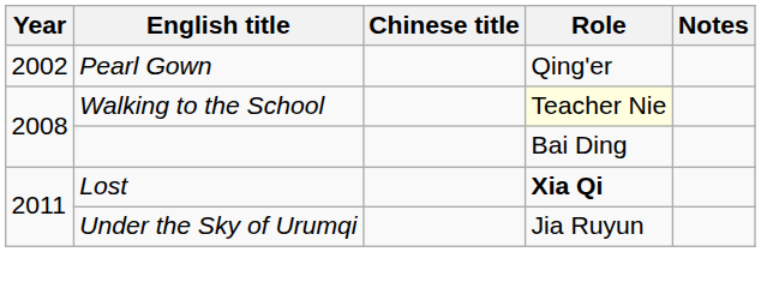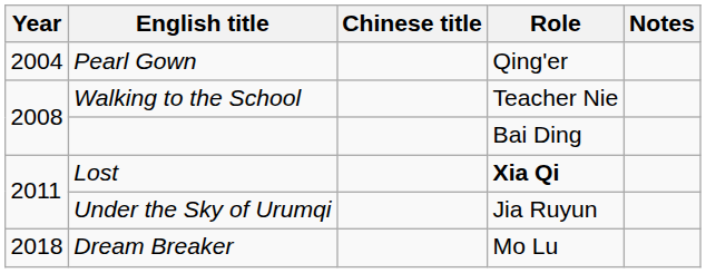 <table class="wikitable">
 <tr>
 <th>Year</th>
 <th>English title</th>
 <th>Chinese title</th>
 <th>Role</th>
 <th>Notes</th>
 </tr>
 <tr>
-<td>2002</td>
+<td>2004</td>
 <td><em>Pearl Gown</em></td>
 <td></td>
 <td>Qing'er</td>
 <td></td>
 </tr>
 <tr>
 <td rowspan="2">2008</td>
 <td><em>Walking to the School</em></td>
 <td></td>
-<td style="background: lightyellow;">Teacher Nie</td>
+<td>Teacher Nie</td>
 <td></td>
 </tr>
 <tr>
 <td></td>
 <td></td>
 <td>Bai Ding</td>
 <td></td>
 </tr>
 <tr>
 <td rowspan="2">2011</td>
 <td><em>Lost</em></td>
 <td></td>
 <td><strong>Xia Qi</strong></td>
 <td></td>
 </tr>
 <tr>
 <td><em>Under the Sky of Urumqi</em></td>
 <td></td>
 <td>Jia Ruyun</td>
 <td></td>
 </tr>
+<tr>
+<td>2018</td>
+<td><em>Dream Breaker</em></td>
+<td></td>
+<td>Mo Lu</td>
+<td></td>
+</tr>
 </table>
